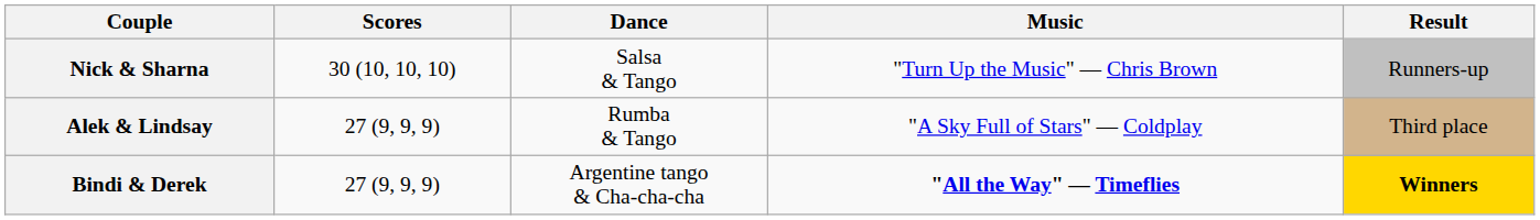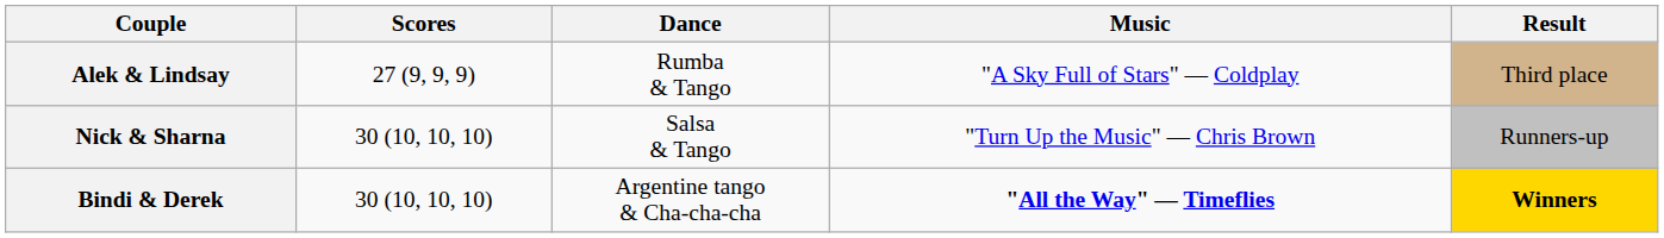 <table class="wikitable sortable" style="text-align:center; width:90%">
 <tr>
 <th scope="col">Couple</th>
 <th scope="col">Scores</th>
 <th scope="col" class="unsortable">Dance</th>
 <th scope="col" class="unsortable">Music</th>
 <th scope="col" class="unsortable">Result</th>
 </tr>
 <tr>
+<th scope="row">Alek & Lindsay</th>
+<td>27 (9, 9, 9)</td>
+<td>Rumba<br>& Tango</td>
+<td>"<a href='#'>A Sky Full of Stars</a>" — <a href='#'>Coldplay</a></td>
+<td bgcolor=tan>Third place</td>
+</tr>
+<tr>
 <th scope="row">Nick & Sharna</th>
 <td>30 (10, 10, 10)</td>
 <td>Salsa<br>& Tango</td>
 <td>"<a href='#'>Turn Up the Music</a>" — <a href='#'>Chris Brown</a></td>
 <td bgcolor=silver>Runners-up</td>
 </tr>
 <tr>
-<th scope="row">Alek & Lindsay</th>
-<td>27 (9, 9, 9)</td>
-<td>Rumba<br>& Tango</td>
-<td>"<a href='#'>A Sky Full of Stars</a>" — <a href='#'>Coldplay</a></td>
-<td bgcolor=tan>Third place</td>
-</tr>
-<tr>
 <th scope="row">Bindi & Derek</th>
-<td>27 (9, 9, 9)</td>
+<td>30 (10, 10, 10)</td>
 <td>Argentine tango<br>& Cha-cha-cha</td>
 <td><strong>"<a href='#'>All the Way</a>" — <a href='#'>Timeflies</a></strong></td>
 <td bgcolor=gold><strong>Winners</strong></td>
 </tr>
 </table>
